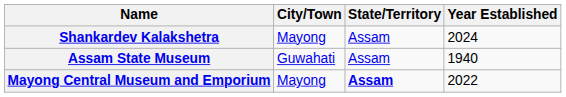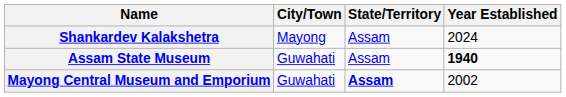 <table class="wikitable sortable">
 <tr>
 <th scope=col>Name</th>
 <th scope=col>City/Town</th>
 <th scope=col>State/Territory</th>
 <th scope=col>Year Established</th>
 </tr>
 <tr>
 <th scope=row><a href='#'>Shankardev Kalakshetra</a></th>
 <td><a href='#'>Mayong</a></td>
 <td><a href='#'>Assam</a></td>
 <td>2024</td>
 </tr>
 <tr>
 <th scope=row><a href='#'>Assam State Museum</a></th>
 <td><a href='#'>Guwahati</a></td>
 <td><a href='#'>Assam</a></td>
-<td>1940</td>
+<td><strong>1940</strong></td>
 </tr>
 <tr>
 <th scope=row><a href='#'>Mayong Central Museum and Emporium</a></th>
-<td><a href='#'>Mayong</a></td>
+<td><a href='#'>Guwahati</a></td>
 <td><strong><a href='#'>Assam</a></strong></td>
-<td>2022</td>
+<td>2002</td>
 </tr>
 </table>
